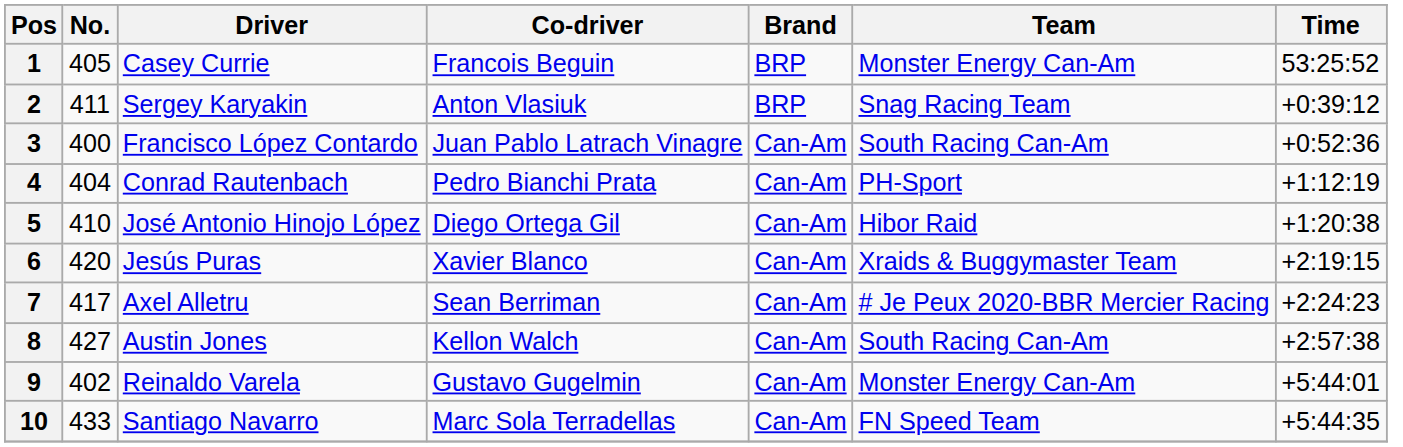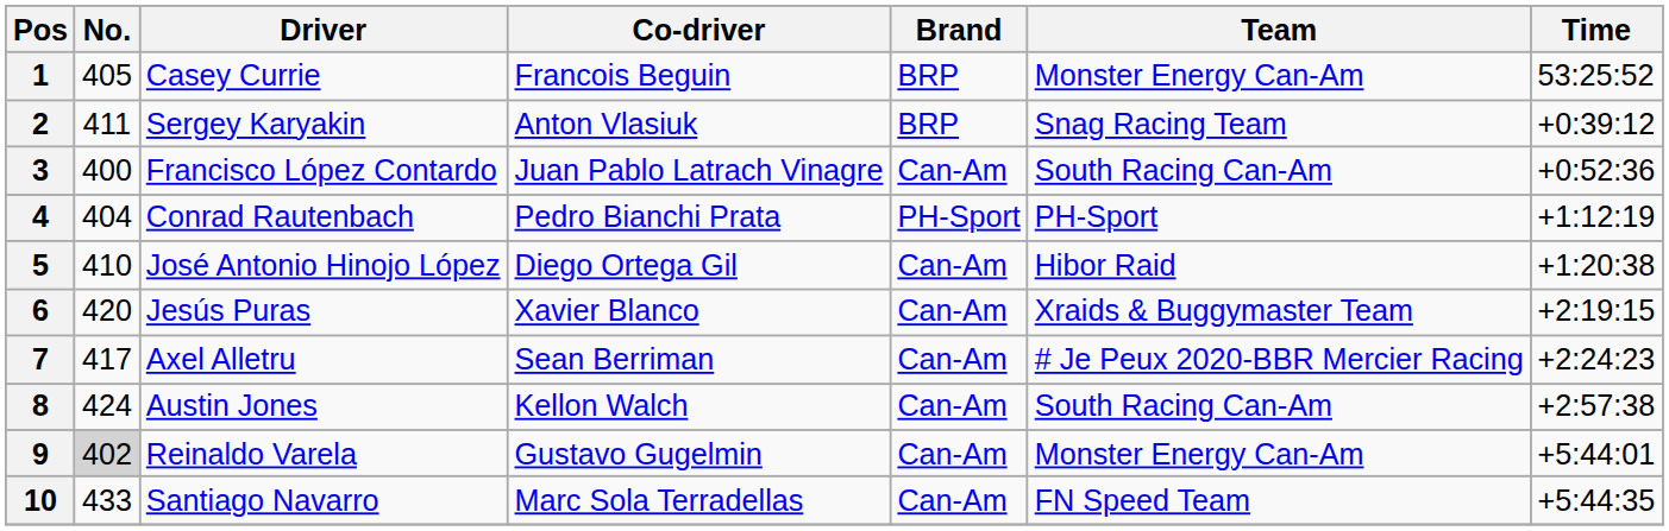 <table class="wikitable" style="font-size:85%">
 <tr>
 <th>Pos</th>
 <th>No.</th>
 <th>Driver</th>
 <th>Co-driver</th>
 <th>Brand</th>
 <th>Team</th>
 <th>Time</th>
 </tr>
 <tr>
 <th>1</th>
 <td align="center">405</td>
 <td> <a href='#'>Casey Currie</a></td>
 <td> <a href='#'>Francois Beguin</a></td>
 <td><a href='#'>BRP</a></td>
 <td><a href='#'>Monster Energy Can-Am</a></td>
 <td>53:25:52</td>
 </tr>
 <tr>
 <th>2</th>
 <td align="center">411</td>
 <td> <a href='#'>Sergey Karyakin</a></td>
 <td> <a href='#'>Anton Vlasiuk</a></td>
 <td><a href='#'>BRP</a></td>
 <td><a href='#'>Snag Racing Team</a></td>
 <td>+0:39:12</td>
 </tr>
 <tr>
 <th>3</th>
 <td align="center">400</td>
 <td> <a href='#'>Francisco López Contardo</a></td>
 <td> <a href='#'>Juan Pablo Latrach Vinagre</a></td>
 <td><a href='#'>Can-Am</a></td>
 <td><a href='#'>South Racing Can-Am</a></td>
 <td>+0:52:36</td>
 </tr>
 <tr>
 <th>4</th>
 <td align="center">404</td>
 <td> <a href='#'>Conrad Rautenbach</a></td>
 <td> <a href='#'>Pedro Bianchi Prata</a></td>
-<td><a href='#'>Can-Am</a></td>
+<td><a href='#'>PH-Sport</a></td>
 <td><a href='#'>PH-Sport</a></td>
 <td>+1:12:19</td>
 </tr>
 <tr>
 <th>5</th>
 <td align="center">410</td>
 <td> <a href='#'>José Antonio Hinojo López</a></td>
 <td> <a href='#'>Diego Ortega Gil</a></td>
 <td><a href='#'>Can-Am</a></td>
 <td><a href='#'>Hibor Raid</a></td>
 <td>+1:20:38</td>
 </tr>
 <tr>
 <th>6</th>
 <td align="center">420</td>
 <td> <a href='#'>Jesús Puras</a></td>
 <td> <a href='#'>Xavier Blanco</a></td>
 <td><a href='#'>Can-Am</a></td>
 <td><a href='#'>Xraids & Buggymaster Team</a></td>
 <td>+2:19:15</td>
 </tr>
 <tr>
 <th>7</th>
 <td align="center">417</td>
 <td> <a href='#'>Axel Alletru</a></td>
 <td> <a href='#'>Sean Berriman</a></td>
 <td><a href='#'>Can-Am</a></td>
 <td><a href='#'># Je Peux 2020-BBR Mercier Racing</a></td>
 <td>+2:24:23</td>
 </tr>
 <tr>
 <th>8</th>
-<td align="center">427</td>
+<td align="center">424</td>
 <td> <a href='#'>Austin Jones</a></td>
 <td> <a href='#'>Kellon Walch</a></td>
 <td><a href='#'>Can-Am</a></td>
 <td><a href='#'>South Racing Can-Am</a></td>
 <td>+2:57:38</td>
 </tr>
 <tr>
 <th>9</th>
-<td align="center">402</td>
+<td align="center" style="background: lightgrey;">402</td>
 <td> <a href='#'>Reinaldo Varela</a></td>
 <td> <a href='#'>Gustavo Gugelmin</a></td>
 <td><a href='#'>Can-Am</a></td>
 <td><a href='#'>Monster Energy Can-Am</a></td>
 <td>+5:44:01</td>
 </tr>
 <tr>
 <th>10</th>
 <td align="center">433</td>
 <td> <a href='#'>Santiago Navarro</a></td>
 <td> <a href='#'>Marc Sola Terradellas</a></td>
 <td><a href='#'>Can-Am</a></td>
 <td><a href='#'>FN Speed Team</a></td>
 <td>+5:44:35</td>
 </tr>
 <tr>
 </tr>
 </table>
